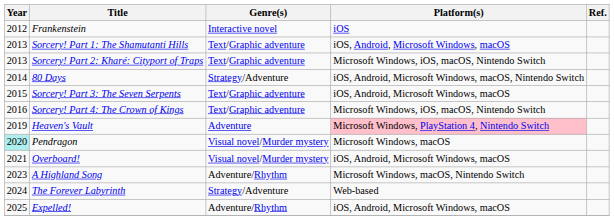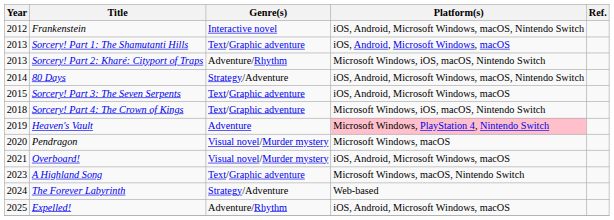 <table class="wikitable sortable">
 <tr>
 <th>Year</th>
 <th>Title</th>
 <th>Genre(s)</th>
 <th>Platform(s)</th>
 <th>Ref.</th>
 </tr>
 <tr>
 <td>2012</td>
 <td><em>Frankenstein</em></td>
 <td><a href='#'>Interactive novel</a></td>
-<td><a href='#'>iOS</a></td>
+<td>iOS, Android, Microsoft Windows, macOS, Nintendo Switch</td>
 <td></td>
 </tr>
 <tr>
 <td>2013</td>
 <td><em><a href='#'>Sorcery! Part 1: The Shamutanti Hills</a></em></td>
 <td><a href='#'>Text</a>/<a href='#'>Graphic adventure</a></td>
 <td>iOS, <a href='#'>Android</a>, <a href='#'>Microsoft Windows</a>, <a href='#'>macOS</a></td>
 <td></td>
 </tr>
 <tr>
 <td>2013</td>
 <td><em><a href='#'>Sorcery! Part 2: Kharé: Cityport of Traps</a></em></td>
-<td><a href='#'>Text</a>/<a href='#'>Graphic adventure</a></td>
+<td>Adventure/<a href='#'>Rhythm</a></td>
 <td>Microsoft Windows, iOS, macOS, Nintendo Switch</td>
 <td></td>
 </tr>
 <tr>
 <td>2014</td>
 <td><em><a href='#'>80 Days</a></em></td>
 <td><a href='#'>Strategy</a>/Adventure</td>
 <td>iOS, Android, Microsoft Windows, macOS, Nintendo Switch</td>
 <td></td>
 </tr>
 <tr>
 <td>2015</td>
 <td><em><a href='#'>Sorcery! Part 3: The Seven Serpents</a></em></td>
 <td><a href='#'>Text</a>/<a href='#'>Graphic adventure</a></td>
 <td>iOS, Android, Microsoft Windows, macOS</td>
 <td></td>
 </tr>
 <tr>
-<td>2016</td>
+<td>2018</td>
 <td><em><a href='#'>Sorcery! Part 4: The Crown of Kings</a></em></td>
 <td><a href='#'>Text</a>/<a href='#'>Graphic adventure</a></td>
 <td>Microsoft Windows, iOS, macOS, Nintendo Switch</td>
 <td></td>
 </tr>
 <tr>
 <td>2019</td>
 <td><em><a href='#'>Heaven's Vault</a></em></td>
 <td><a href='#'>Adventure</a></td>
 <td style="background: pink;">Microsoft Windows, <a href='#'>PlayStation 4</a>, <a href='#'>Nintendo Switch</a></td>
 <td></td>
 </tr>
 <tr>
-<td style="background: paleturquoise;">2020</td>
+<td>2020</td>
 <td><em>Pendragon</em></td>
 <td><a href='#'>Visual novel</a>/<a href='#'>Murder mystery</a></td>
 <td>Microsoft Windows, macOS</td>
 <td></td>
 </tr>
 <tr>
 <td>2021</td>
 <td><em><a href='#'>Overboard!</a></em></td>
 <td><a href='#'>Visual novel</a>/<a href='#'>Murder mystery</a></td>
 <td>iOS, Android, Microsoft Windows, macOS</td>
 <td></td>
 </tr>
 <tr>
 <td>2023</td>
 <td><em><a href='#'>A Highland Song</a></em></td>
-<td>Adventure/<a href='#'>Rhythm</a></td>
+<td><a href='#'>Text</a>/<a href='#'>Graphic adventure</a></td>
 <td>Microsoft Windows, macOS, Nintendo Switch</td>
 <td></td>
 </tr>
 <tr>
 <td>2024</td>
 <td><em><a href='#'>The Forever Labyrinth</a></em></td>
 <td><a href='#'>Strategy</a>/Adventure</td>
 <td>Web-based</td>
 <td></td>
 </tr>
 <tr>
 <td>2025</td>
 <td><em><a href='#'>Expelled!</a></em></td>
 <td>Adventure/<a href='#'>Rhythm</a></td>
 <td>iOS, Android, Microsoft Windows, macOS</td>
 <td></td>
 </tr>
 <tr>
 </tr>
 </table>
